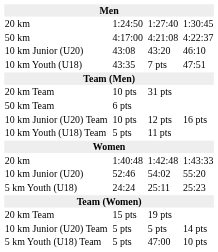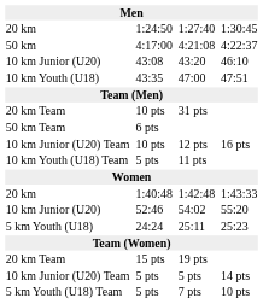 <table>
 <tr>
 <td colspan=7 bgcolor=#eeeeee style=text-align:center;><strong>Men</strong></td>
 </tr>
 <tr>
 <td>20 km</td>
 <td></td>
 <td>1:24:50</td>
 <td></td>
 <td>1:27:40</td>
 <td></td>
 <td>1:30:45</td>
 </tr>
 <tr>
 <td>50 km</td>
 <td></td>
 <td>4:17:00</td>
 <td></td>
 <td>4:21:08</td>
 <td></td>
 <td>4:22:37</td>
 </tr>
 <tr>
 <td>10 km Junior (U20)</td>
 <td></td>
 <td>43:08</td>
 <td></td>
 <td>43:20</td>
 <td></td>
 <td>46:10</td>
 </tr>
 <tr>
 <td>10 km Youth (U18)</td>
 <td></td>
 <td>43:35</td>
 <td></td>
-<td>7 pts</td>
+<td>47:00</td>
 <td></td>
 <td>47:51</td>
 </tr>
 <tr>
 <td colspan=7 bgcolor=#eeeeee style=text-align:center;><strong>Team (Men)</strong></td>
 </tr>
 <tr>
 <td>20 km Team</td>
 <td></td>
 <td>10 pts</td>
 <td></td>
 <td>31 pts</td>
 <td></td>
 <td></td>
 </tr>
 <tr>
 <td>50 km Team</td>
 <td></td>
 <td>6 pts</td>
 <td></td>
 <td></td>
 <td></td>
 <td></td>
 </tr>
 <tr>
 <td>10 km Junior (U20) Team</td>
 <td></td>
 <td>10 pts</td>
 <td></td>
 <td>12 pts</td>
 <td></td>
 <td>16 pts</td>
 </tr>
 <tr>
 <td>10 km Youth (U18) Team</td>
 <td></td>
 <td>5 pts</td>
 <td></td>
 <td>11 pts</td>
 <td></td>
 <td></td>
 </tr>
 <tr>
 <td colspan=7 bgcolor=#eeeeee style=text-align:center;><strong>Women</strong></td>
 </tr>
 <tr>
 <td>20 km</td>
 <td></td>
 <td>1:40:48</td>
 <td></td>
 <td>1:42:48</td>
 <td></td>
 <td>1:43:33</td>
 </tr>
 <tr>
 <td>10 km Junior (U20)</td>
 <td></td>
 <td>52:46</td>
 <td></td>
 <td>54:02</td>
 <td></td>
 <td>55:20</td>
 </tr>
 <tr>
 <td>5 km Youth (U18)</td>
 <td></td>
 <td>24:24</td>
 <td></td>
 <td>25:11</td>
 <td></td>
 <td>25:23</td>
 </tr>
 <tr>
 <td colspan=7 bgcolor=#eeeeee style=text-align:center;><strong>Team (Women)</strong></td>
 </tr>
 <tr>
 <td>20 km Team</td>
 <td></td>
 <td>15 pts</td>
 <td></td>
 <td>19 pts</td>
 <td></td>
 <td></td>
 </tr>
 <tr>
 <td>10 km Junior (U20) Team</td>
 <td></td>
 <td>5 pts</td>
 <td></td>
 <td>5 pts</td>
 <td></td>
 <td>14 pts</td>
 </tr>
 <tr>
 <td>5 km Youth (U18) Team</td>
 <td></td>
 <td>5 pts</td>
 <td></td>
-<td>47:00</td>
+<td>7 pts</td>
 <td></td>
 <td>10 pts</td>
 </tr>
 </table>
